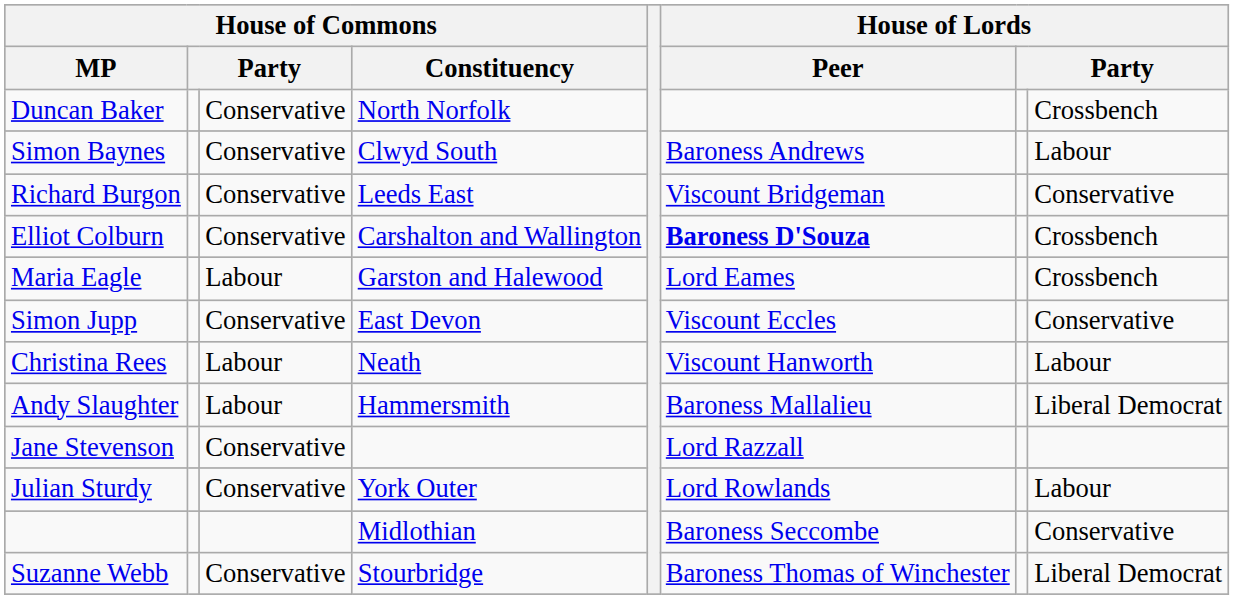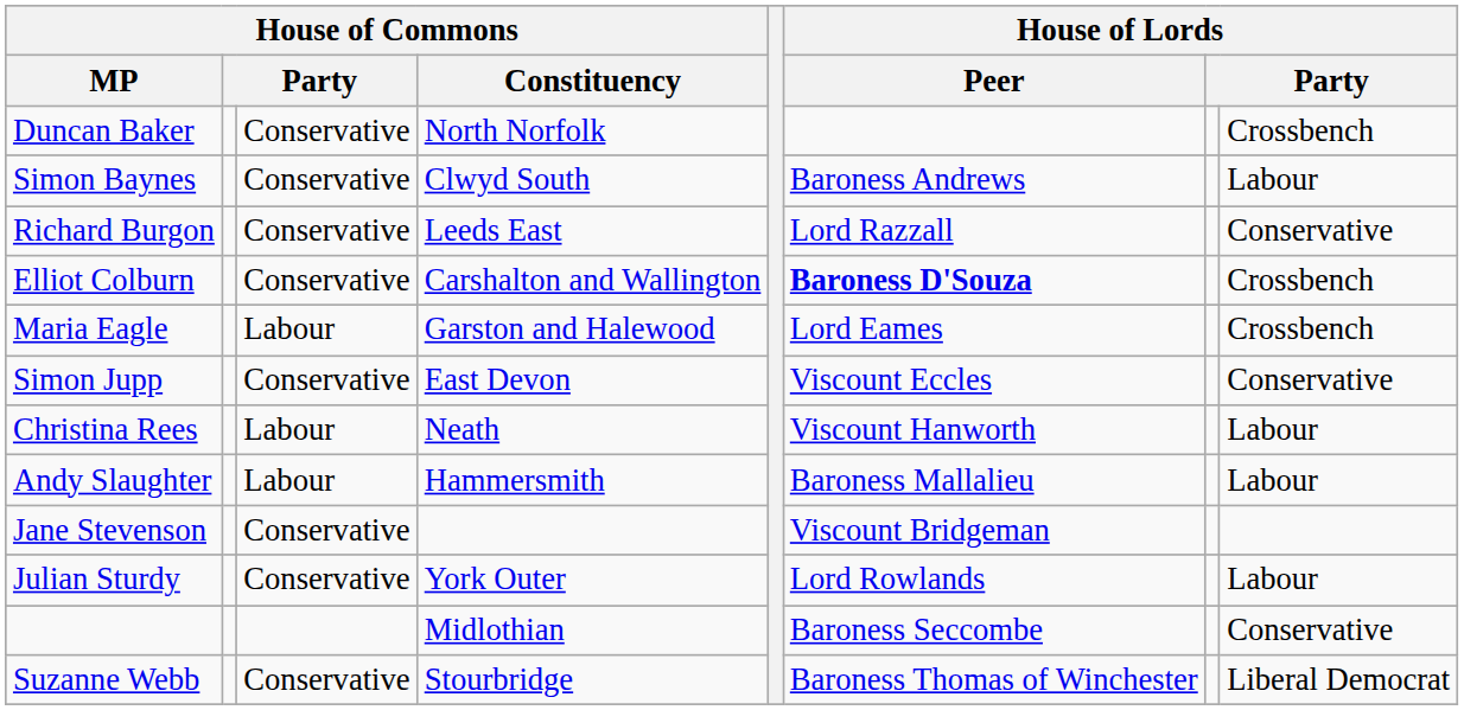 <table class=wikitable>
 <tr>
 <th colspan=4>House of Commons</th>
 <th rowspan=17></th>
 <th colspan=3>House of Lords</th>
 </tr>
 <tr>
 <th>MP</th>
 <th colspan=2>Party</th>
 <th>Constituency</th>
 <th>Peer</th>
 <th colspan=2>Party</th>
 </tr>
 <tr>
 <td><a href='#'>Duncan Baker</a></td>
 <td></td>
 <td>Conservative</td>
 <td><a href='#'>North Norfolk</a></td>
 <td></td>
 <td></td>
 <td>Crossbench</td>
 </tr>
 <tr>
 <td><a href='#'>Simon Baynes</a></td>
 <td></td>
 <td>Conservative</td>
 <td><a href='#'>Clwyd South</a></td>
 <td><a href='#'>Baroness Andrews</a></td>
 <td></td>
 <td>Labour</td>
 </tr>
 <tr>
 <td><a href='#'>Richard Burgon</a></td>
 <td></td>
 <td>Conservative</td>
 <td><a href='#'>Leeds East</a></td>
-<td><a href='#'>Viscount Bridgeman</a></td>
+<td><a href='#'>Lord Razzall</a></td>
 <td></td>
 <td>Conservative</td>
 </tr>
 <tr>
 <td><a href='#'>Elliot Colburn</a></td>
 <td></td>
 <td>Conservative</td>
 <td><a href='#'>Carshalton and Wallington</a></td>
 <td><strong><a href='#'>Baroness D'Souza</a></strong></td>
 <td></td>
 <td>Crossbench</td>
 </tr>
 <tr>
 <td><a href='#'>Maria Eagle</a></td>
 <td></td>
 <td>Labour</td>
 <td><a href='#'>Garston and Halewood</a></td>
 <td><a href='#'>Lord Eames</a></td>
 <td></td>
 <td>Crossbench</td>
 </tr>
 <tr>
 <td><a href='#'>Simon Jupp</a></td>
 <td></td>
 <td>Conservative</td>
 <td><a href='#'>East Devon</a></td>
 <td><a href='#'>Viscount Eccles</a></td>
 <td></td>
 <td>Conservative</td>
 </tr>
 <tr>
 <td><a href='#'>Christina Rees</a></td>
 <td></td>
 <td>Labour</td>
 <td><a href='#'>Neath</a></td>
 <td><a href='#'>Viscount Hanworth</a></td>
 <td></td>
 <td>Labour</td>
 </tr>
 <tr>
 <td><a href='#'>Andy Slaughter</a></td>
 <td></td>
 <td>Labour</td>
 <td><a href='#'>Hammersmith</a></td>
 <td><a href='#'>Baroness Mallalieu</a></td>
 <td></td>
-<td>Liberal Democrat</td>
+<td>Labour</td>
 </tr>
 <tr>
 <td><a href='#'>Jane Stevenson</a></td>
 <td></td>
 <td>Conservative</td>
 <td></td>
-<td><a href='#'>Lord Razzall</a></td>
+<td><a href='#'>Viscount Bridgeman</a></td>
 <td></td>
 <td></td>
 </tr>
 <tr>
 <td><a href='#'>Julian Sturdy</a></td>
 <td></td>
 <td>Conservative</td>
 <td><a href='#'>York Outer</a></td>
 <td><a href='#'>Lord Rowlands</a></td>
 <td></td>
 <td>Labour</td>
 </tr>
 <tr>
 <td></td>
 <td></td>
 <td></td>
 <td><a href='#'>Midlothian</a></td>
 <td><a href='#'>Baroness Seccombe</a></td>
 <td></td>
 <td>Conservative</td>
 </tr>
 <tr>
 <td><a href='#'>Suzanne Webb</a></td>
 <td></td>
 <td>Conservative</td>
 <td><a href='#'>Stourbridge</a></td>
 <td><a href='#'>Baroness Thomas of Winchester</a></td>
 <td></td>
 <td>Liberal Democrat</td>
 </tr>
 </table>
